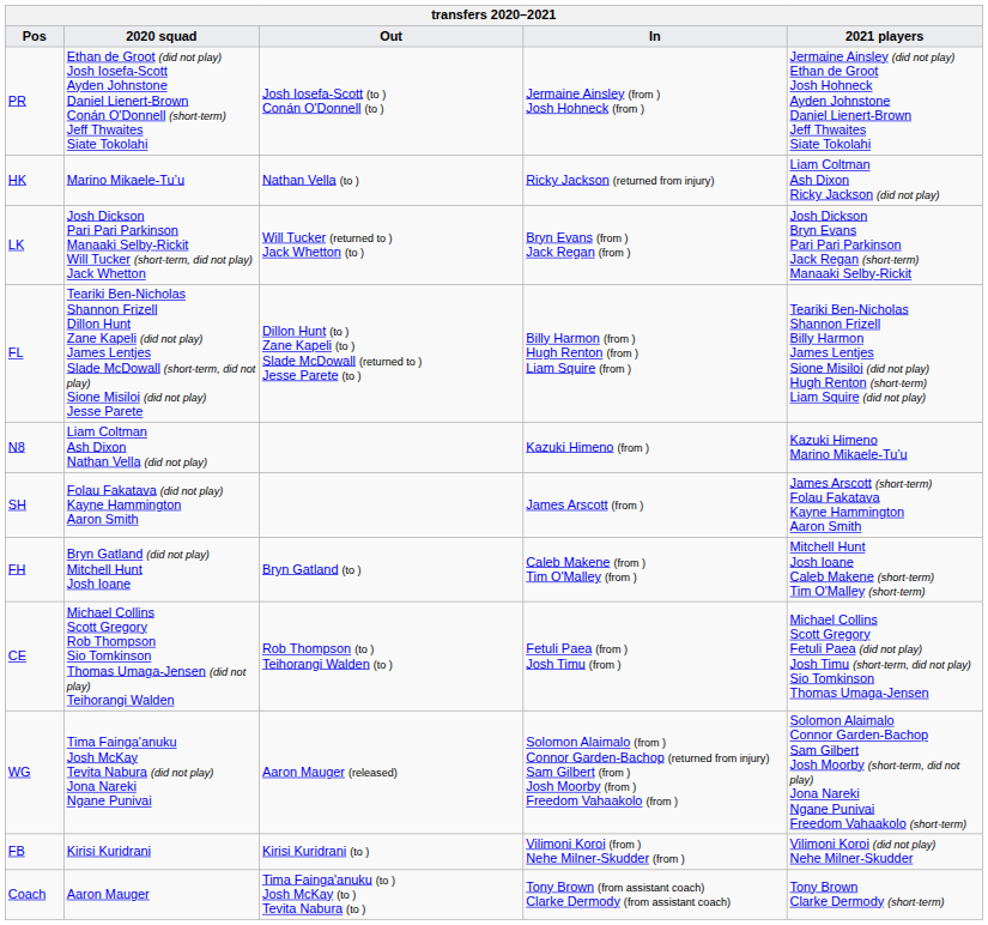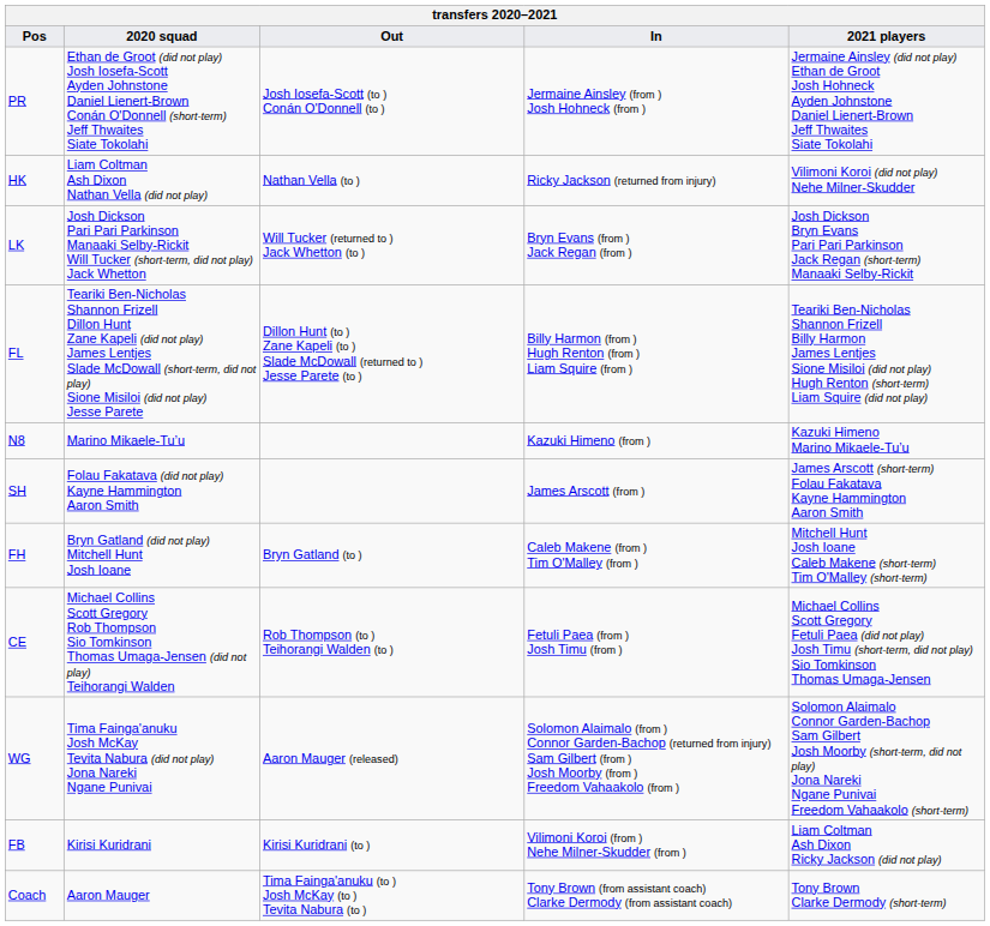 <table class="wikitable" style="text-align: left; width:95%">
 <tr>
 <th colspan="100%"> transfers 2020–2021</th>
 </tr>
 <tr>
 <th style="background:#ebecf0; width:6%;">Pos</th>
 <th style="background:#ebecf0; width:20%;">2020 squad</th>
 <th style="background:#ebecf0; width:27%;">Out</th>
 <th style="background:#ebecf0; width:27%;">In</th>
 <th style="background:#ebecf0; width:20%;">2021 players</th>
 </tr>
 <tr>
 <td><a href='#'>PR</a></td>
 <td> <a href='#'>Ethan de Groot</a> <small><em>(did not play)</em></small> <br> <a href='#'>Josh Iosefa-Scott</a> <br> <a href='#'>Ayden Johnstone</a> <br> <a href='#'>Daniel Lienert-Brown</a> <br> <a href='#'>Conán O'Donnell</a> <small><em>(short-term)</em></small> <br> <a href='#'>Jeff Thwaites</a> <br> <a href='#'>Siate Tokolahi</a></td>
 <td>  <a href='#'>Josh Iosefa-Scott</a> <small>(to )</small> <br>  <a href='#'>Conán O'Donnell</a> <small>(to )</small></td>
 <td>  <a href='#'>Jermaine Ainsley</a> <small>(from )</small> <br>  <a href='#'>Josh Hohneck</a> <small>(from )</small></td>
 <td> <a href='#'>Jermaine Ainsley</a> <small><em>(did not play)</em></small><br> <a href='#'>Ethan de Groot</a> <br> <a href='#'>Josh Hohneck</a> <br> <a href='#'>Ayden Johnstone</a> <br> <a href='#'>Daniel Lienert-Brown</a> <br> <a href='#'>Jeff Thwaites</a> <br> <a href='#'>Siate Tokolahi</a></td>
 </tr>
 <tr>
 <td><a href='#'>HK</a></td>
-<td> <a href='#'>Marino Mikaele-Tu’u</a></td>
+<td> <a href='#'>Liam Coltman</a> <br> <a href='#'>Ash Dixon</a> <br> <a href='#'>Nathan Vella</a> <small><em>(did not play)</em></small></td>
 <td>  <a href='#'>Nathan Vella</a> <small>(to )</small></td>
 <td>  <a href='#'>Ricky Jackson</a> <small>(returned from injury)</small></td>
-<td> <a href='#'>Liam Coltman</a> <br> <a href='#'>Ash Dixon</a> <br> <a href='#'>Ricky Jackson</a> <small><em>(did not play)</em></small></td>
+<td> <a href='#'>Vilimoni Koroi</a> <small><em>(did not play)</em></small> <br> <a href='#'>Nehe Milner-Skudder</a></td>
 </tr>
 <tr>
 <td><a href='#'>LK</a></td>
 <td> <a href='#'>Josh Dickson</a> <br> <a href='#'>Pari Pari Parkinson</a> <br> <a href='#'>Manaaki Selby-Rickit</a> <br> <a href='#'>Will Tucker</a> <small><em>(short-term, did not play)</em></small> <br> <a href='#'>Jack Whetton</a></td>
 <td>  <a href='#'>Will Tucker</a> <small>(returned to )</small> <br>  <a href='#'>Jack Whetton</a> <small>(to )</small></td>
 <td>  <a href='#'>Bryn Evans</a> <small>(from )</small> <br>  <a href='#'>Jack Regan</a> <small>(from )</small></td>
 <td> <a href='#'>Josh Dickson</a> <br> <a href='#'>Bryn Evans</a> <br> <a href='#'>Pari Pari Parkinson</a> <br> <a href='#'>Jack Regan</a> <small><em>(short-term)</em></small> <br> <a href='#'>Manaaki Selby-Rickit</a></td>
 </tr>
 <tr>
 <td><a href='#'>FL</a></td>
 <td> <a href='#'>Teariki Ben-Nicholas</a> <br> <a href='#'>Shannon Frizell</a> <br> <a href='#'>Dillon Hunt</a> <br> <a href='#'>Zane Kapeli</a> <small><em>(did not play)</em></small> <br> <a href='#'>James Lentjes</a> <br> <a href='#'>Slade McDowall</a> <small><em>(short-term, did not play)</em></small> <br> <a href='#'>Sione Misiloi</a> <small><em>(did not play)</em></small> <br> <a href='#'>Jesse Parete</a></td>
 <td>  <a href='#'>Dillon Hunt</a> <small>(to )</small> <br>  <a href='#'>Zane Kapeli</a> <small>(to )</small> <br>  <a href='#'>Slade McDowall</a> <small>(returned to )</small> <br>  <a href='#'>Jesse Parete</a> <small>(to )</small></td>
 <td>  <a href='#'>Billy Harmon</a> <small>(from )</small> <br>  <a href='#'>Hugh Renton</a> <small>(from )</small> <br>  <a href='#'>Liam Squire</a> <small>(from )</small></td>
 <td> <a href='#'>Teariki Ben-Nicholas</a> <br> <a href='#'>Shannon Frizell</a> <br> <a href='#'>Billy Harmon</a> <br> <a href='#'>James Lentjes</a> <br> <a href='#'>Sione Misiloi</a> <small><em>(did not play)</em></small> <br> <a href='#'>Hugh Renton</a> <small><em>(short-term)</em></small> <br> <a href='#'>Liam Squire</a> <small><em>(did not play)</em></small></td>
 </tr>
 <tr>
 <td><a href='#'>N8</a></td>
-<td> <a href='#'>Liam Coltman</a> <br> <a href='#'>Ash Dixon</a> <br> <a href='#'>Nathan Vella</a> <small><em>(did not play)</em></small></td>
+<td> <a href='#'>Marino Mikaele-Tu’u</a></td>
 <td></td>
 <td>  <a href='#'>Kazuki Himeno</a> <small>(from )</small></td>
 <td> <a href='#'>Kazuki Himeno</a> <br> <a href='#'>Marino Mikaele-Tu’u</a></td>
 </tr>
 <tr>
 <td><a href='#'>SH</a></td>
 <td> <a href='#'>Folau Fakatava</a> <small><em>(did not play)</em></small> <br> <a href='#'>Kayne Hammington</a> <br> <a href='#'>Aaron Smith</a></td>
 <td></td>
 <td>  <a href='#'>James Arscott</a> <small>(from )</small></td>
 <td> <a href='#'>James Arscott</a> <small><em>(short-term)</em></small> <br> <a href='#'>Folau Fakatava</a> <br> <a href='#'>Kayne Hammington</a> <br> <a href='#'>Aaron Smith</a></td>
 </tr>
 <tr>
 <td><a href='#'>FH</a></td>
 <td> <a href='#'>Bryn Gatland</a> <small><em>(did not play)</em></small> <br> <a href='#'>Mitchell Hunt</a> <br> <a href='#'>Josh Ioane</a></td>
 <td>  <a href='#'>Bryn Gatland</a> <small>(to )</small></td>
 <td>  <a href='#'>Caleb Makene</a> <small>(from )</small> <br>  <a href='#'>Tim O'Malley</a> <small>(from )</small></td>
 <td> <a href='#'>Mitchell Hunt</a> <br> <a href='#'>Josh Ioane</a> <br> <a href='#'>Caleb Makene</a> <small><em>(short-term)</em></small> <br> <a href='#'>Tim O'Malley</a> <small><em>(short-term)</em></small></td>
 </tr>
 <tr>
 <td><a href='#'>CE</a></td>
 <td> <a href='#'>Michael Collins</a> <br> <a href='#'>Scott Gregory</a> <br> <a href='#'>Rob Thompson</a> <br> <a href='#'>Sio Tomkinson</a> <br> <a href='#'>Thomas Umaga-Jensen</a> <small><em>(did not play)</em></small> <br> <a href='#'>Teihorangi Walden</a></td>
 <td>  <a href='#'>Rob Thompson</a> <small>(to )</small> <br>  <a href='#'>Teihorangi Walden</a> <small>(to )</small></td>
 <td>  <a href='#'>Fetuli Paea</a> <small>(from )</small> <br>  <a href='#'>Josh Timu</a> <small>(from )</small></td>
 <td> <a href='#'>Michael Collins</a> <br> <a href='#'>Scott Gregory</a> <br> <a href='#'>Fetuli Paea</a> <small><em>(did not play)</em></small> <br> <a href='#'>Josh Timu</a> <small><em>(short-term, did not play)</em></small> <br> <a href='#'>Sio Tomkinson</a> <br> <a href='#'>Thomas Umaga-Jensen</a></td>
 </tr>
 <tr>
 <td><a href='#'>WG</a></td>
 <td> <a href='#'>Tima Fainga'anuku</a> <br> <a href='#'>Josh McKay</a> <br> <a href='#'>Tevita Nabura</a> <small><em>(did not play)</em></small> <br> <a href='#'>Jona Nareki</a> <br> <a href='#'>Ngane Punivai</a></td>
 <td>  <a href='#'>Aaron Mauger</a> <small>(released)</small></td>
 <td>  <a href='#'>Solomon Alaimalo</a> <small>(from )</small> <br>  <a href='#'>Connor Garden-Bachop</a> <small>(returned from injury)</small> <br>  <a href='#'>Sam Gilbert</a> <small>(from )</small> <br>  <a href='#'>Josh Moorby</a> <small>(from )</small> <br>  <a href='#'>Freedom Vahaakolo</a> <small>(from )</small></td>
 <td> <a href='#'>Solomon Alaimalo</a> <br> <a href='#'>Connor Garden-Bachop</a> <br> <a href='#'>Sam Gilbert</a> <br> <a href='#'>Josh Moorby</a> <small><em>(short-term, did not play)</em></small> <br> <a href='#'>Jona Nareki</a> <br> <a href='#'>Ngane Punivai</a> <br> <a href='#'>Freedom Vahaakolo</a> <small><em>(short-term)</em></small></td>
 </tr>
 <tr>
 <td><a href='#'>FB</a></td>
 <td> <a href='#'>Kirisi Kuridrani</a></td>
 <td>  <a href='#'>Kirisi Kuridrani</a> <small>(to )</small></td>
 <td>  <a href='#'>Vilimoni Koroi</a> <small>(from )</small> <br>  <a href='#'>Nehe Milner-Skudder</a> <small>(from )</small></td>
-<td> <a href='#'>Vilimoni Koroi</a> <small><em>(did not play)</em></small> <br> <a href='#'>Nehe Milner-Skudder</a></td>
+<td> <a href='#'>Liam Coltman</a> <br> <a href='#'>Ash Dixon</a> <br> <a href='#'>Ricky Jackson</a> <small><em>(did not play)</em></small></td>
 </tr>
 <tr>
 <td><a href='#'>Coach</a></td>
 <td> <a href='#'>Aaron Mauger</a></td>
 <td>  <a href='#'>Tima Fainga'anuku</a> <small>(to )</small> <br>  <a href='#'>Josh McKay</a> <small>(to )</small> <br>  <a href='#'>Tevita Nabura</a> <small>(to )</small></td>
 <td>  <a href='#'>Tony Brown</a> <small>(from assistant coach)</small> <br>  <a href='#'>Clarke Dermody</a> <small>(from assistant coach)</small></td>
 <td> <a href='#'>Tony Brown</a> <br> <a href='#'>Clarke Dermody</a> <small><em>(short-term)</em></small></td>
 </tr>
 </table>
